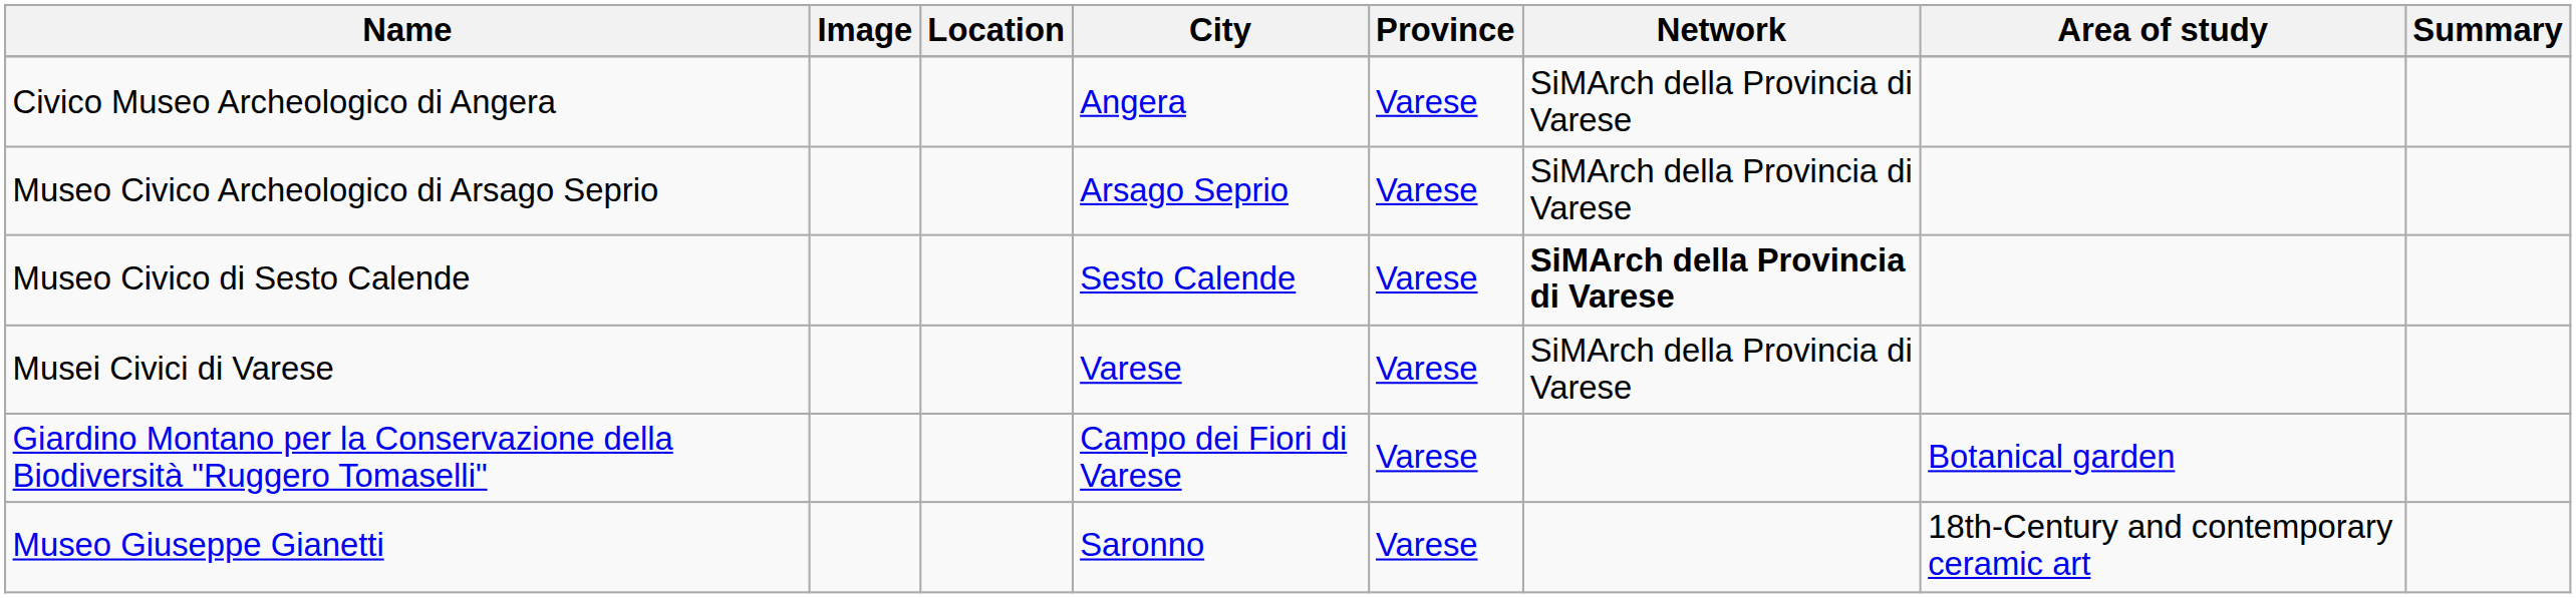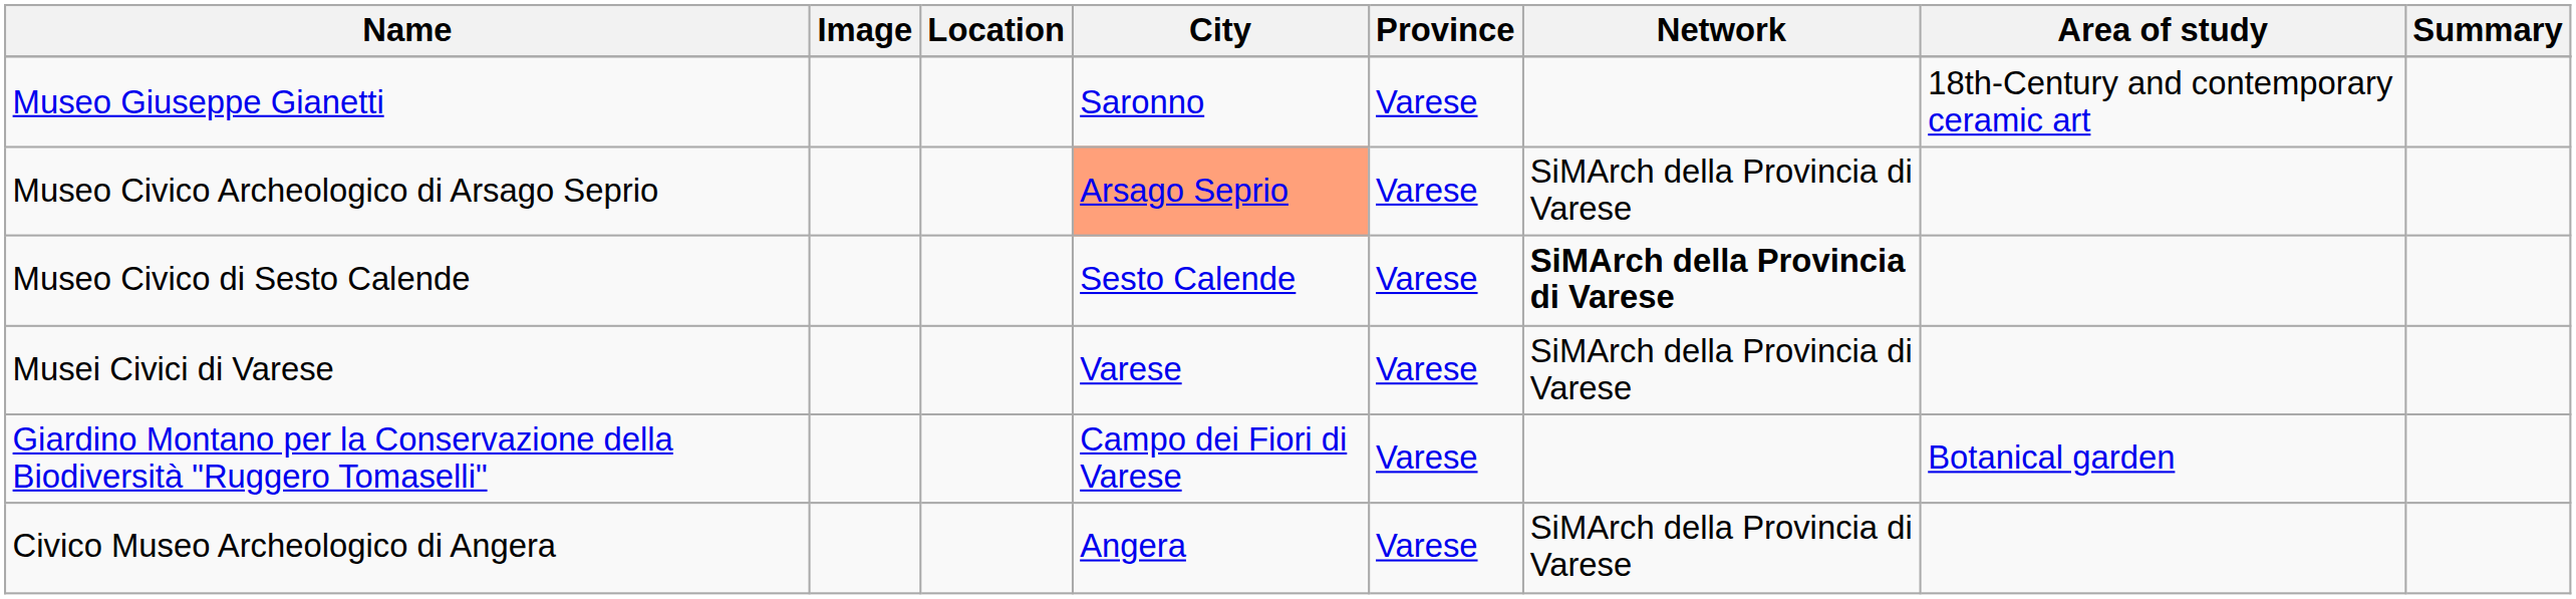 <table class="wikitable sortable">
 <tr>
 <th>Name</th>
 <th>Image</th>
 <th>Location</th>
 <th>City</th>
 <th>Province</th>
 <th>Network</th>
 <th>Area of study</th>
 <th>Summary</th>
 </tr>
 <tr>
 </tr>
 <tr>
-<td>Civico Museo Archeologico di Angera</td>
+<td><a href='#'>Museo Giuseppe Gianetti</a></td>
 <td></td>
 <td></td>
-<td><a href='#'>Angera</a></td>
+<td><a href='#'>Saronno</a></td>
 <td><a href='#'>Varese</a></td>
-<td>SiMArch della Provincia di Varese</td>
 <td></td>
+<td>18th-Century and contemporary <a href='#'>ceramic art</a></td>
 <td></td>
 </tr>
 <tr>
 <td>Museo Civico Archeologico di Arsago Seprio</td>
 <td></td>
 <td></td>
-<td><a href='#'>Arsago Seprio</a></td>
+<td style="background: lightsalmon;"><a href='#'>Arsago Seprio</a></td>
 <td><a href='#'>Varese</a></td>
 <td>SiMArch della Provincia di Varese</td>
 <td></td>
 <td></td>
 </tr>
 <tr>
 <td>Museo Civico di Sesto Calende</td>
 <td></td>
 <td></td>
 <td><a href='#'>Sesto Calende</a></td>
 <td><a href='#'>Varese</a></td>
 <td><strong>SiMArch della Provincia di Varese</strong></td>
 <td></td>
 <td></td>
 </tr>
 <tr>
 <td>Musei Civici di Varese</td>
 <td></td>
 <td></td>
 <td><a href='#'>Varese</a></td>
 <td><a href='#'>Varese</a></td>
 <td>SiMArch della Provincia di Varese</td>
 <td></td>
 <td></td>
 </tr>
 <tr>
 <td><a href='#'>Giardino Montano per la Conservazione della Biodiversità "Ruggero Tomaselli"</a></td>
 <td></td>
 <td></td>
 <td><a href='#'>Campo dei Fiori di Varese</a></td>
 <td><a href='#'>Varese</a></td>
 <td></td>
 <td><a href='#'>Botanical garden</a></td>
 <td></td>
 </tr>
 <tr>
-<td><a href='#'>Museo Giuseppe Gianetti</a></td>
+<td>Civico Museo Archeologico di Angera</td>
 <td></td>
 <td></td>
-<td><a href='#'>Saronno</a></td>
+<td><a href='#'>Angera</a></td>
 <td><a href='#'>Varese</a></td>
+<td>SiMArch della Provincia di Varese</td>
 <td></td>
-<td>18th-Century and contemporary <a href='#'>ceramic art</a></td>
 <td></td>
 </tr>
 </table>
